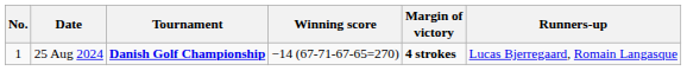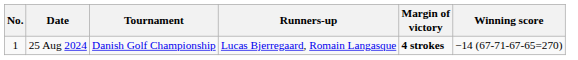 <table class="wikitable" style="font-size:95%;">
 <tr>
 <th>No.</th>
 <th>Date</th>
 <th>Tournament</th>
+<th>Runners-up</th>
+<th>Margin of<br>victory</th>
 <th>Winning score</th>
-<th>Margin of<br>victory</th>
-<th>Runners-up</th>
 </tr>
 <tr>
 <td align=center>1</td>
 <td align=right>25 Aug <a href='#'>2024</a></td>
-<td><strong><a href='#'>Danish Golf Championship</a></strong></td>
+<td><a href='#'>Danish Golf Championship</a></td>
+<td> <a href='#'>Lucas Bjerregaard</a>,  <a href='#'>Romain Langasque</a></td>
+<td><strong>4 strokes</strong></td>
 <td>−14 (67-71-67-65=270)</td>
-<td><strong>4 strokes</strong></td>
-<td> <a href='#'>Lucas Bjerregaard</a>,  <a href='#'>Romain Langasque</a></td>
 </tr>
 </table>
